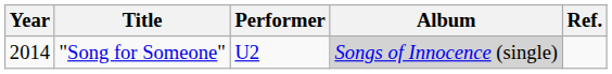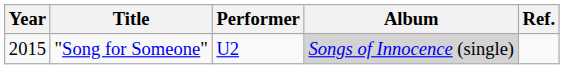 <table class="wikitable">
 <tr>
 <th>Year</th>
 <th>Title</th>
 <th><strong>Performer</strong></th>
 <th><strong>Album</strong></th>
 <th><strong>Ref.</strong></th>
 </tr>
 <tr>
-<td>2014</td>
+<td>2015</td>
 <td>"<a href='#'>Song for Someone</a>"</td>
 <td><a href='#'>U2</a></td>
 <td style="background: lightgrey;"><a href='#'><em>Songs of Innocence</em></a> (single)</td>
 <td></td>
 </tr>
 </table>
